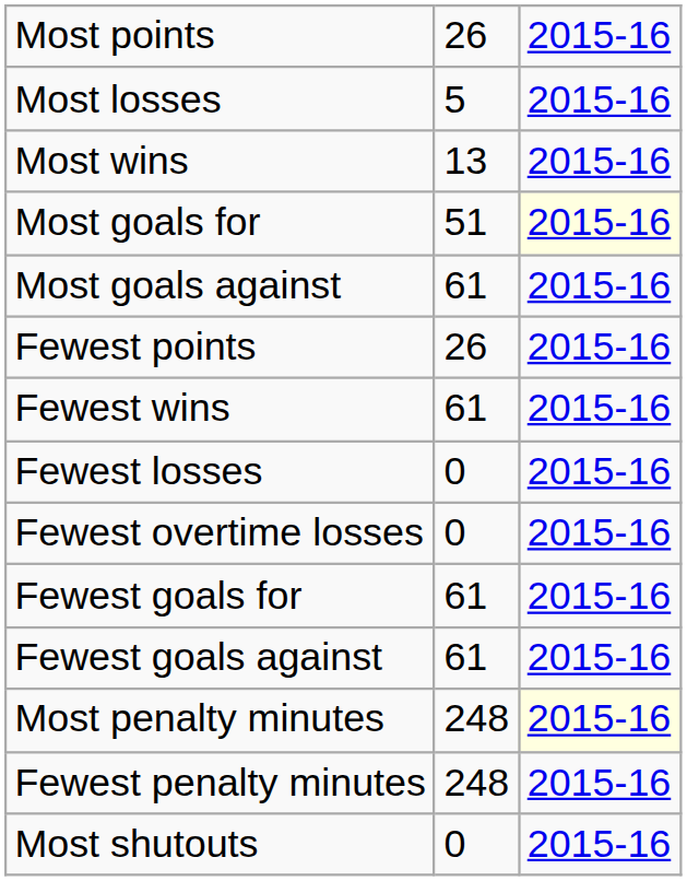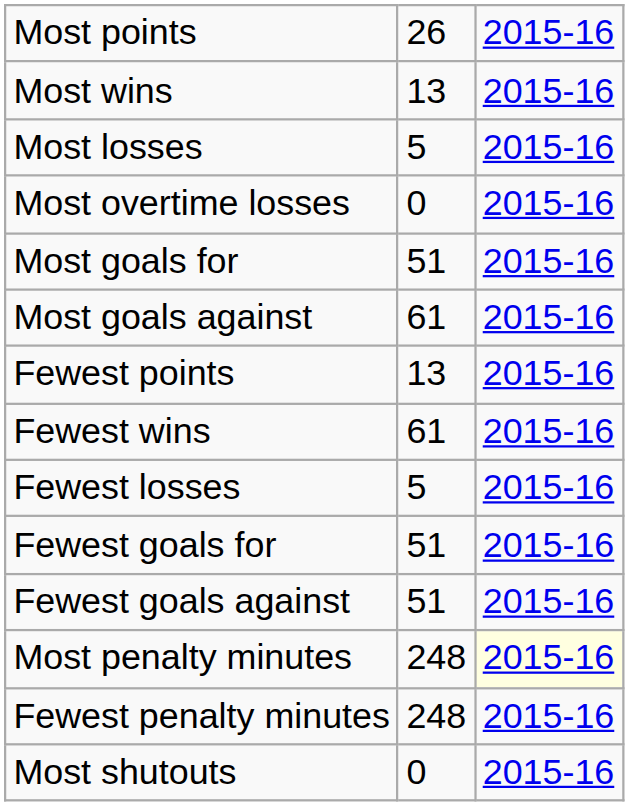 <table class="wikitable">
 <tr>
 <td>Most points</td>
 <td>26</td>
+<td><a href='#'>2015-16</a></td>
+</tr>
+<tr>
+<td>Most wins</td>
+<td>13</td>
 <td><a href='#'>2015-16</a></td>
 </tr>
 <tr>
 <td>Most losses</td>
 <td>5</td>
 <td><a href='#'>2015-16</a></td>
 </tr>
 <tr>
-<td>Most wins</td>
-<td>13</td>
+<td>Most overtime losses</td>
+<td>0</td>
 <td><a href='#'>2015-16</a></td>
 </tr>
 <tr>
 <td>Most goals for</td>
 <td>51</td>
-<td style="background: lightyellow;"><a href='#'>2015-16</a></td>
+<td><a href='#'>2015-16</a></td>
 </tr>
 <tr>
 <td>Most goals against</td>
 <td>61</td>
 <td><a href='#'>2015-16</a></td>
 </tr>
 <tr>
 <td>Fewest points</td>
-<td>26</td>
+<td>13</td>
 <td><a href='#'>2015-16</a></td>
 </tr>
 <tr>
 <td>Fewest wins</td>
 <td>61</td>
 <td><a href='#'>2015-16</a></td>
 </tr>
 <tr>
 <td>Fewest losses</td>
-<td>0</td>
-<td><a href='#'>2015-16</a></td>
-</tr>
-<tr>
-<td>Fewest overtime losses</td>
-<td>0</td>
+<td>5</td>
 <td><a href='#'>2015-16</a></td>
 </tr>
 <tr>
 <td>Fewest goals for</td>
-<td>61</td>
+<td>51</td>
 <td><a href='#'>2015-16</a></td>
 </tr>
 <tr>
 <td>Fewest goals against</td>
-<td>61</td>
+<td>51</td>
 <td><a href='#'>2015-16</a></td>
 </tr>
 <tr>
 <td>Most penalty minutes</td>
 <td>248</td>
 <td style="background: lightyellow;"><a href='#'>2015-16</a></td>
 </tr>
 <tr>
 <td>Fewest penalty minutes</td>
 <td>248</td>
 <td><a href='#'>2015-16</a></td>
 </tr>
 <tr>
 <td>Most shutouts</td>
 <td>0</td>
 <td><a href='#'>2015-16</a></td>
 </tr>
 </table>
